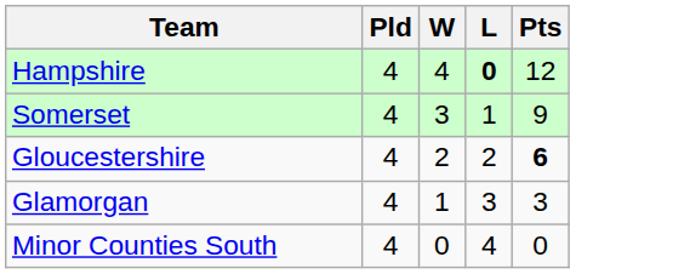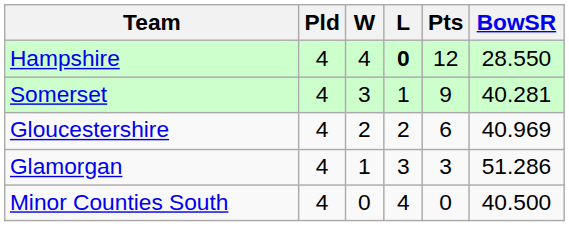 <table class="wikitable" style="text-align: center;">
 <tr>
 <th width=200>Team</th>
 <th width=20>Pld</th>
 <th width=20>W</th>
 <th width=20>L</th>
 <th width=20>Pts</th>
+<th width=60><a href='#'>BowSR</a></th>
 </tr>
 <tr bgcolor="#ccffcc">
 <td align=left><a href='#'>Hampshire</a></td>
 <td>4</td>
 <td>4</td>
 <td><strong>0</strong></td>
 <td>12</td>
+<td>28.550</td>
 </tr>
 <tr bgcolor="#ccffcc">
 <td align=left><a href='#'>Somerset</a></td>
 <td>4</td>
 <td>3</td>
 <td>1</td>
 <td>9</td>
+<td>40.281</td>
 </tr>
 <tr>
 <td align=left><a href='#'>Gloucestershire</a></td>
 <td>4</td>
 <td>2</td>
 <td>2</td>
-<td><strong>6</strong></td>
+<td>6</td>
+<td>40.969</td>
 </tr>
 <tr>
 <td align=left><a href='#'>Glamorgan</a></td>
 <td>4</td>
 <td>1</td>
 <td>3</td>
 <td>3</td>
+<td>51.286</td>
 </tr>
 <tr>
 <td align=left><a href='#'>Minor Counties South</a></td>
 <td>4</td>
 <td>0</td>
 <td>4</td>
 <td>0</td>
+<td>40.500</td>
 </tr>
 </table>
